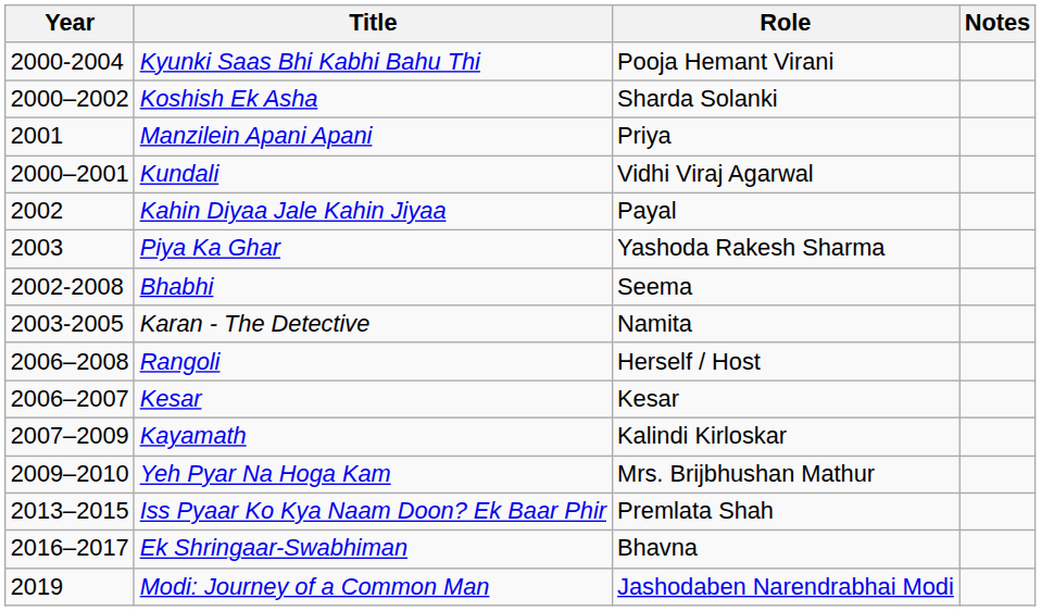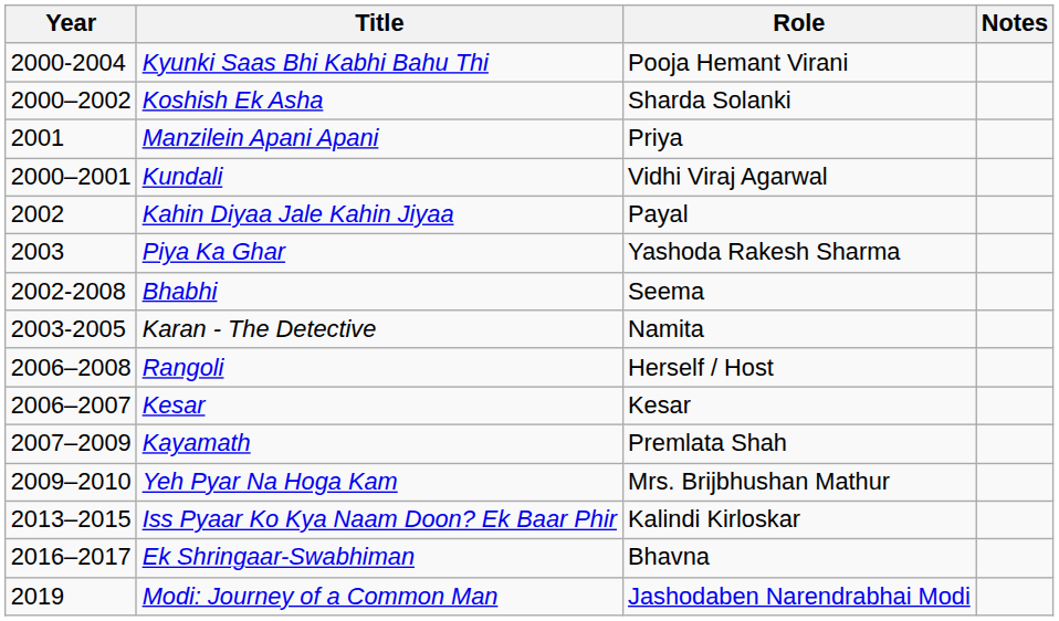 <table class="wikitable sortable">
 <tr>
 <th>Year</th>
 <th>Title</th>
 <th>Role</th>
 <th class="unsortable">Notes</th>
 </tr>
 <tr>
 <td>2000-2004</td>
 <td><em><a href='#'>Kyunki Saas Bhi Kabhi Bahu Thi</a></em></td>
 <td>Pooja Hemant Virani</td>
 <td></td>
 </tr>
 <tr>
 <td>2000–2002</td>
 <td><em><a href='#'>Koshish Ek Asha</a></em></td>
 <td>Sharda Solanki</td>
 <td></td>
 </tr>
 <tr>
 <td>2001</td>
 <td><em><a href='#'>Manzilein Apani Apani</a></em></td>
 <td>Priya</td>
 <td></td>
 </tr>
 <tr>
 <td>2000–2001</td>
 <td><em><a href='#'>Kundali</a></em></td>
 <td>Vidhi Viraj Agarwal</td>
 <td></td>
 </tr>
 <tr>
 <td>2002</td>
 <td><em><a href='#'>Kahin Diyaa Jale Kahin Jiyaa</a></em></td>
 <td>Payal</td>
 <td></td>
 </tr>
 <tr>
 <td>2003</td>
 <td><em><a href='#'>Piya Ka Ghar</a></em></td>
 <td>Yashoda Rakesh Sharma</td>
 <td></td>
 </tr>
 <tr>
 <td>2002-2008</td>
 <td><em><a href='#'>Bhabhi</a></em></td>
 <td>Seema</td>
 <td></td>
 </tr>
 <tr>
 <td>2003-2005</td>
 <td><em>Karan - The Detective</em></td>
 <td>Namita</td>
 <td></td>
 </tr>
 <tr>
 <td>2006–2008</td>
 <td><em><a href='#'>Rangoli</a></em></td>
 <td>Herself / Host</td>
 <td></td>
 </tr>
 <tr>
 <td>2006–2007</td>
 <td><em><a href='#'>Kesar</a></em></td>
 <td>Kesar</td>
 <td></td>
 </tr>
 <tr>
 <td>2007–2009</td>
 <td><em><a href='#'>Kayamath</a></em></td>
-<td>Kalindi Kirloskar</td>
+<td>Premlata Shah</td>
 <td></td>
 </tr>
 <tr>
 <td>2009–2010</td>
 <td><em><a href='#'>Yeh Pyar Na Hoga Kam</a></em></td>
 <td>Mrs. Brijbhushan Mathur</td>
 <td></td>
 </tr>
 <tr>
 <td>2013–2015</td>
 <td><em><a href='#'>Iss Pyaar Ko Kya Naam Doon? Ek Baar Phir</a></em></td>
-<td>Premlata Shah</td>
+<td>Kalindi Kirloskar</td>
 <td></td>
 </tr>
 <tr>
 <td>2016–2017</td>
 <td><em><a href='#'>Ek Shringaar-Swabhiman</a></em></td>
 <td>Bhavna</td>
 <td></td>
 </tr>
 <tr>
 <td>2019</td>
 <td><em><a href='#'>Modi: Journey of a Common Man</a></em></td>
 <td><a href='#'>Jashodaben Narendrabhai Modi</a></td>
 <td></td>
 </tr>
 </table>
